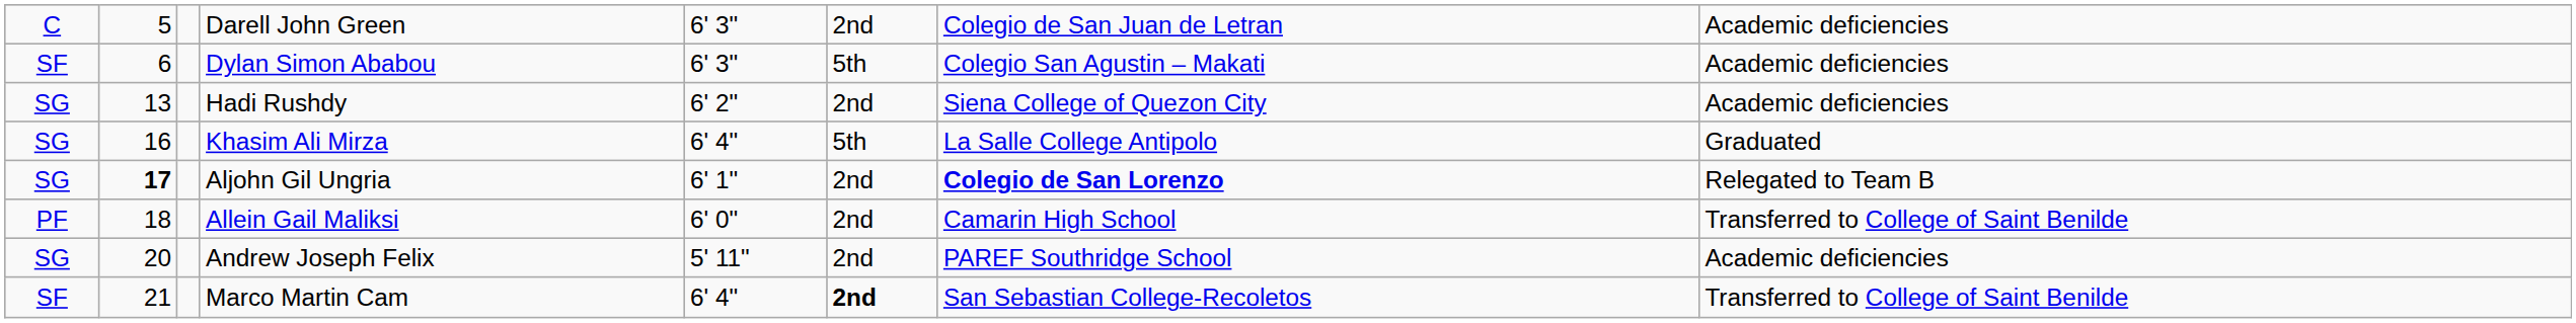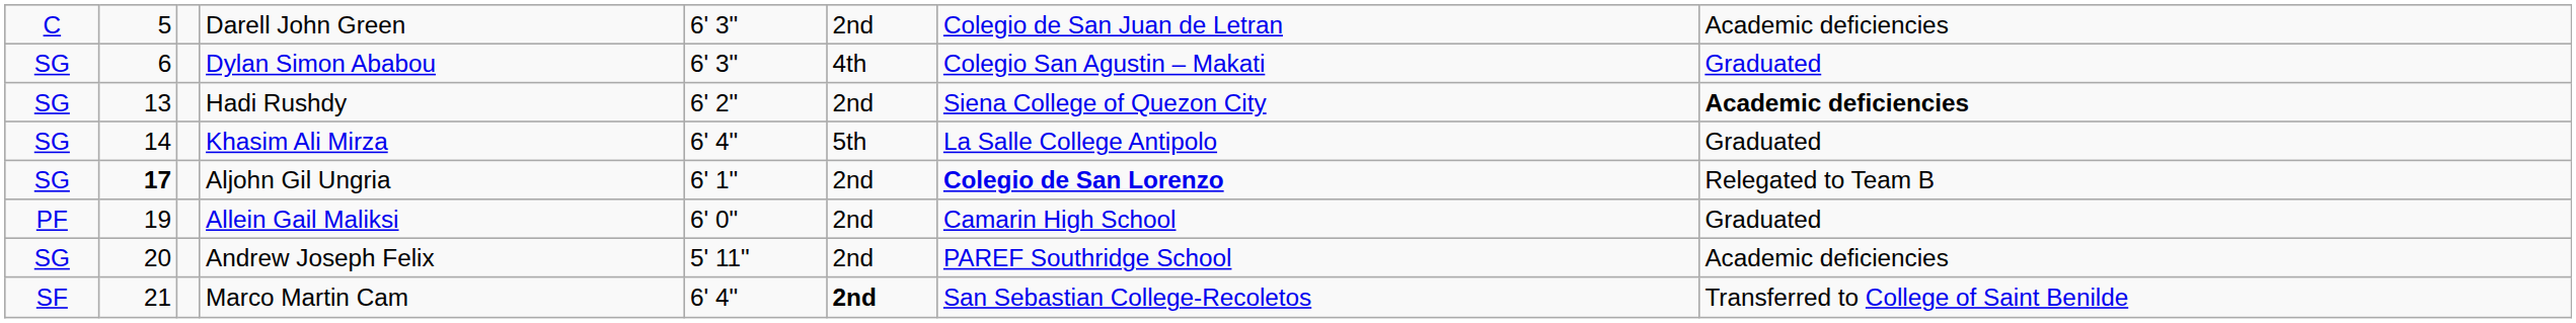 <table class=wikitable width=100% style=font-size:95%>
 <tr>
 <td align=center><a href='#'>C</a></td>
 <td align=right>5</td>
 <td></td>
 <td>Darell John Green</td>
 <td>6' 3"</td>
 <td>2nd</td>
 <td><a href='#'>Colegio de San Juan de Letran</a></td>
 <td>Academic deficiencies</td>
 </tr>
 <tr>
-<td align=center><a href='#'>SF</a></td>
+<td align=center><a href='#'>SG</a></td>
 <td align=right>6</td>
 <td></td>
 <td><a href='#'>Dylan Simon Ababou</a></td>
 <td>6' 3"</td>
-<td>5th</td>
+<td>4th</td>
 <td><a href='#'>Colegio San Agustin – Makati</a></td>
-<td>Academic deficiencies</td>
+<td><a href='#'>Graduated</a></td>
 </tr>
 <tr>
 <td align=center><a href='#'>SG</a></td>
 <td align=right>13</td>
 <td></td>
 <td>Hadi Rushdy</td>
 <td>6' 2"</td>
 <td>2nd</td>
 <td><a href='#'>Siena College of Quezon City</a></td>
-<td>Academic deficiencies</td>
+<td><strong>Academic deficiencies</strong></td>
 </tr>
 <tr>
 <td align=center><a href='#'>SG</a></td>
-<td align=right>16</td>
+<td align=right>14</td>
 <td></td>
 <td><a href='#'>Khasim Ali Mirza</a></td>
 <td>6' 4"</td>
 <td>5th</td>
 <td><a href='#'>La Salle College Antipolo</a></td>
 <td>Graduated</td>
 </tr>
 <tr>
 <td align=center><a href='#'>SG</a></td>
 <td align=right><strong>17</strong></td>
 <td></td>
 <td>Aljohn Gil Ungria</td>
 <td>6' 1"</td>
 <td>2nd</td>
 <td><strong><a href='#'>Colegio de San Lorenzo</a></strong></td>
 <td>Relegated to Team B</td>
 </tr>
 <tr>
 <td align=center><a href='#'>PF</a></td>
-<td align=right>18</td>
+<td align=right>19</td>
 <td></td>
 <td><a href='#'>Allein Gail Maliksi</a></td>
 <td>6' 0"</td>
 <td>2nd</td>
 <td><a href='#'>Camarin High School</a></td>
-<td>Transferred to <a href='#'>College of Saint Benilde</a></td>
+<td>Graduated</td>
 </tr>
 <tr>
 <td align=center><a href='#'>SG</a></td>
 <td align=right>20</td>
 <td></td>
 <td>Andrew Joseph Felix</td>
 <td>5' 11"</td>
 <td>2nd</td>
 <td><a href='#'>PAREF Southridge School</a></td>
 <td>Academic deficiencies</td>
 </tr>
 <tr>
 <td align=center><a href='#'>SF</a></td>
 <td align=right>21</td>
 <td></td>
 <td>Marco Martin Cam</td>
 <td>6' 4"</td>
 <td><strong>2nd</strong></td>
 <td><a href='#'>San Sebastian College-Recoletos</a></td>
 <td>Transferred to <a href='#'>College of Saint Benilde</a></td>
 </tr>
 </table>
